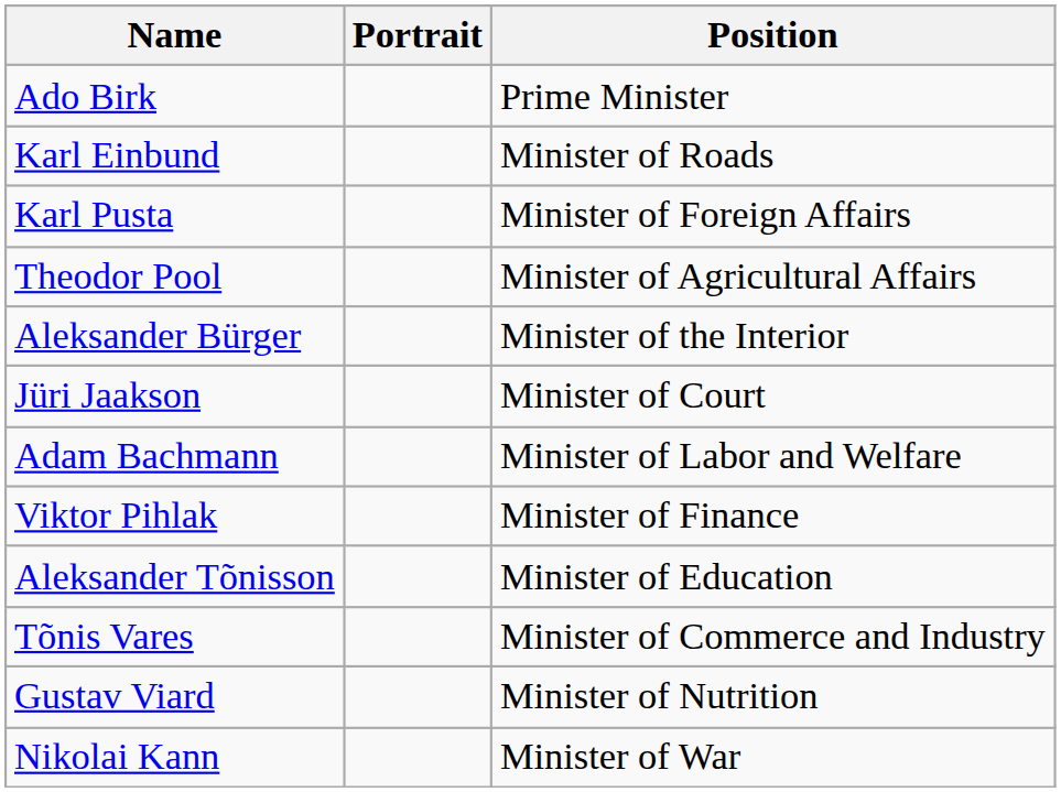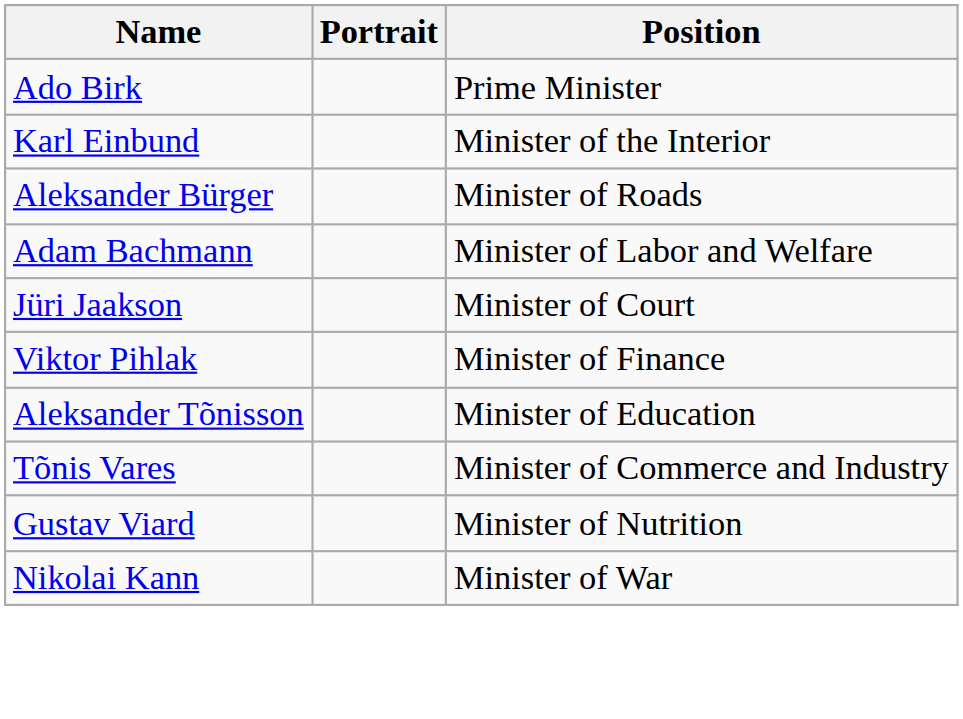 <table class="wikitable">
 <tr>
 <th>Name</th>
 <th>Portrait</th>
 <th>Position</th>
 </tr>
 <tr>
 <td><a href='#'>Ado Birk</a></td>
 <td></td>
 <td>Prime Minister</td>
 </tr>
 <tr>
 <td><a href='#'>Karl Einbund</a></td>
 <td></td>
-<td>Minister of Roads</td>
-</tr>
-<tr>
-<td><a href='#'>Karl Pusta</a></td>
-<td></td>
-<td>Minister of Foreign Affairs</td>
-</tr>
-<tr>
-<td><a href='#'>Theodor Pool</a></td>
-<td></td>
-<td>Minister of Agricultural Affairs</td>
+<td>Minister of the Interior</td>
 </tr>
 <tr>
 <td><a href='#'>Aleksander Bürger</a></td>
 <td></td>
-<td>Minister of the Interior</td>
+<td>Minister of Roads</td>
+</tr>
+<tr>
+<td><a href='#'>Adam Bachmann</a></td>
+<td></td>
+<td>Minister of Labor and Welfare</td>
 </tr>
 <tr>
 <td><a href='#'>Jüri Jaakson</a></td>
 <td></td>
 <td>Minister of Court</td>
-</tr>
-<tr>
-<td><a href='#'>Adam Bachmann</a></td>
-<td></td>
-<td>Minister of Labor and Welfare</td>
 </tr>
 <tr>
 <td><a href='#'>Viktor Pihlak</a></td>
 <td></td>
 <td>Minister of Finance</td>
 </tr>
 <tr>
 <td><a href='#'>Aleksander Tõnisson</a></td>
 <td></td>
 <td>Minister of Education</td>
 </tr>
 <tr>
 <td><a href='#'>Tõnis Vares</a></td>
 <td></td>
 <td>Minister of Commerce and Industry</td>
 </tr>
 <tr>
 <td><a href='#'>Gustav Viard</a></td>
 <td></td>
 <td>Minister of Nutrition</td>
 </tr>
 <tr>
 <td><a href='#'>Nikolai Kann</a></td>
 <td></td>
 <td>Minister of War</td>
 </tr>
 </table>
